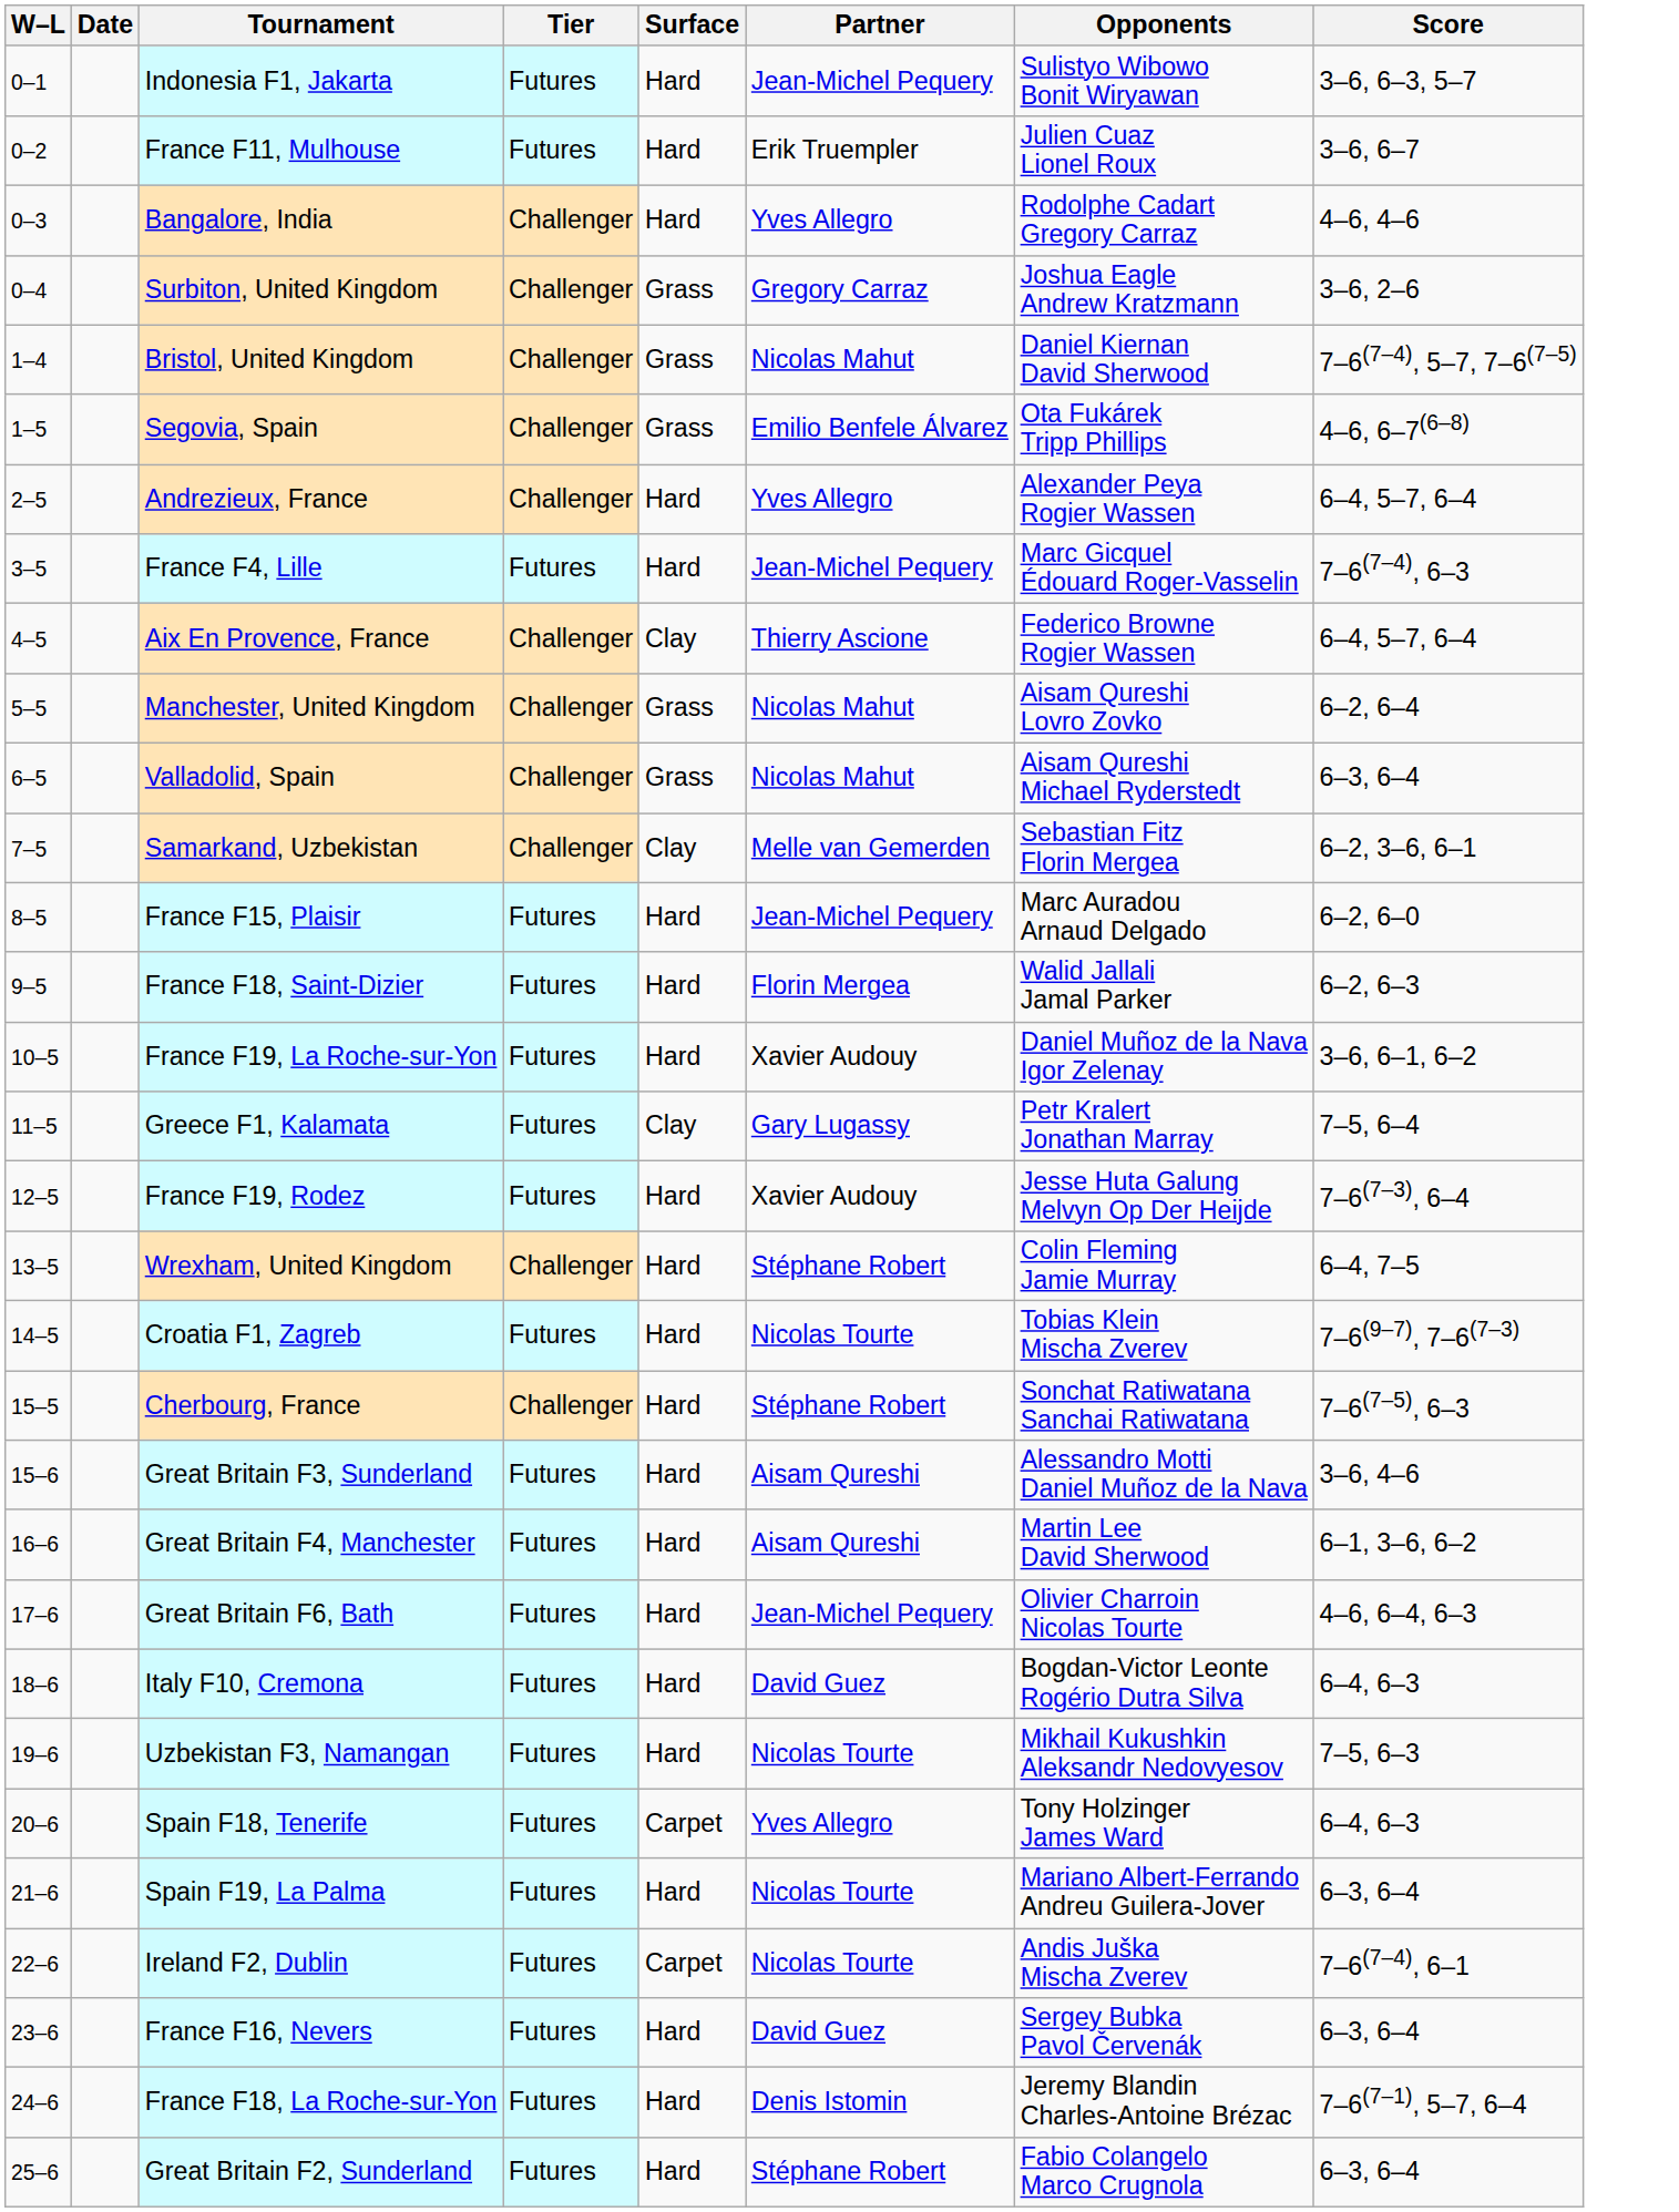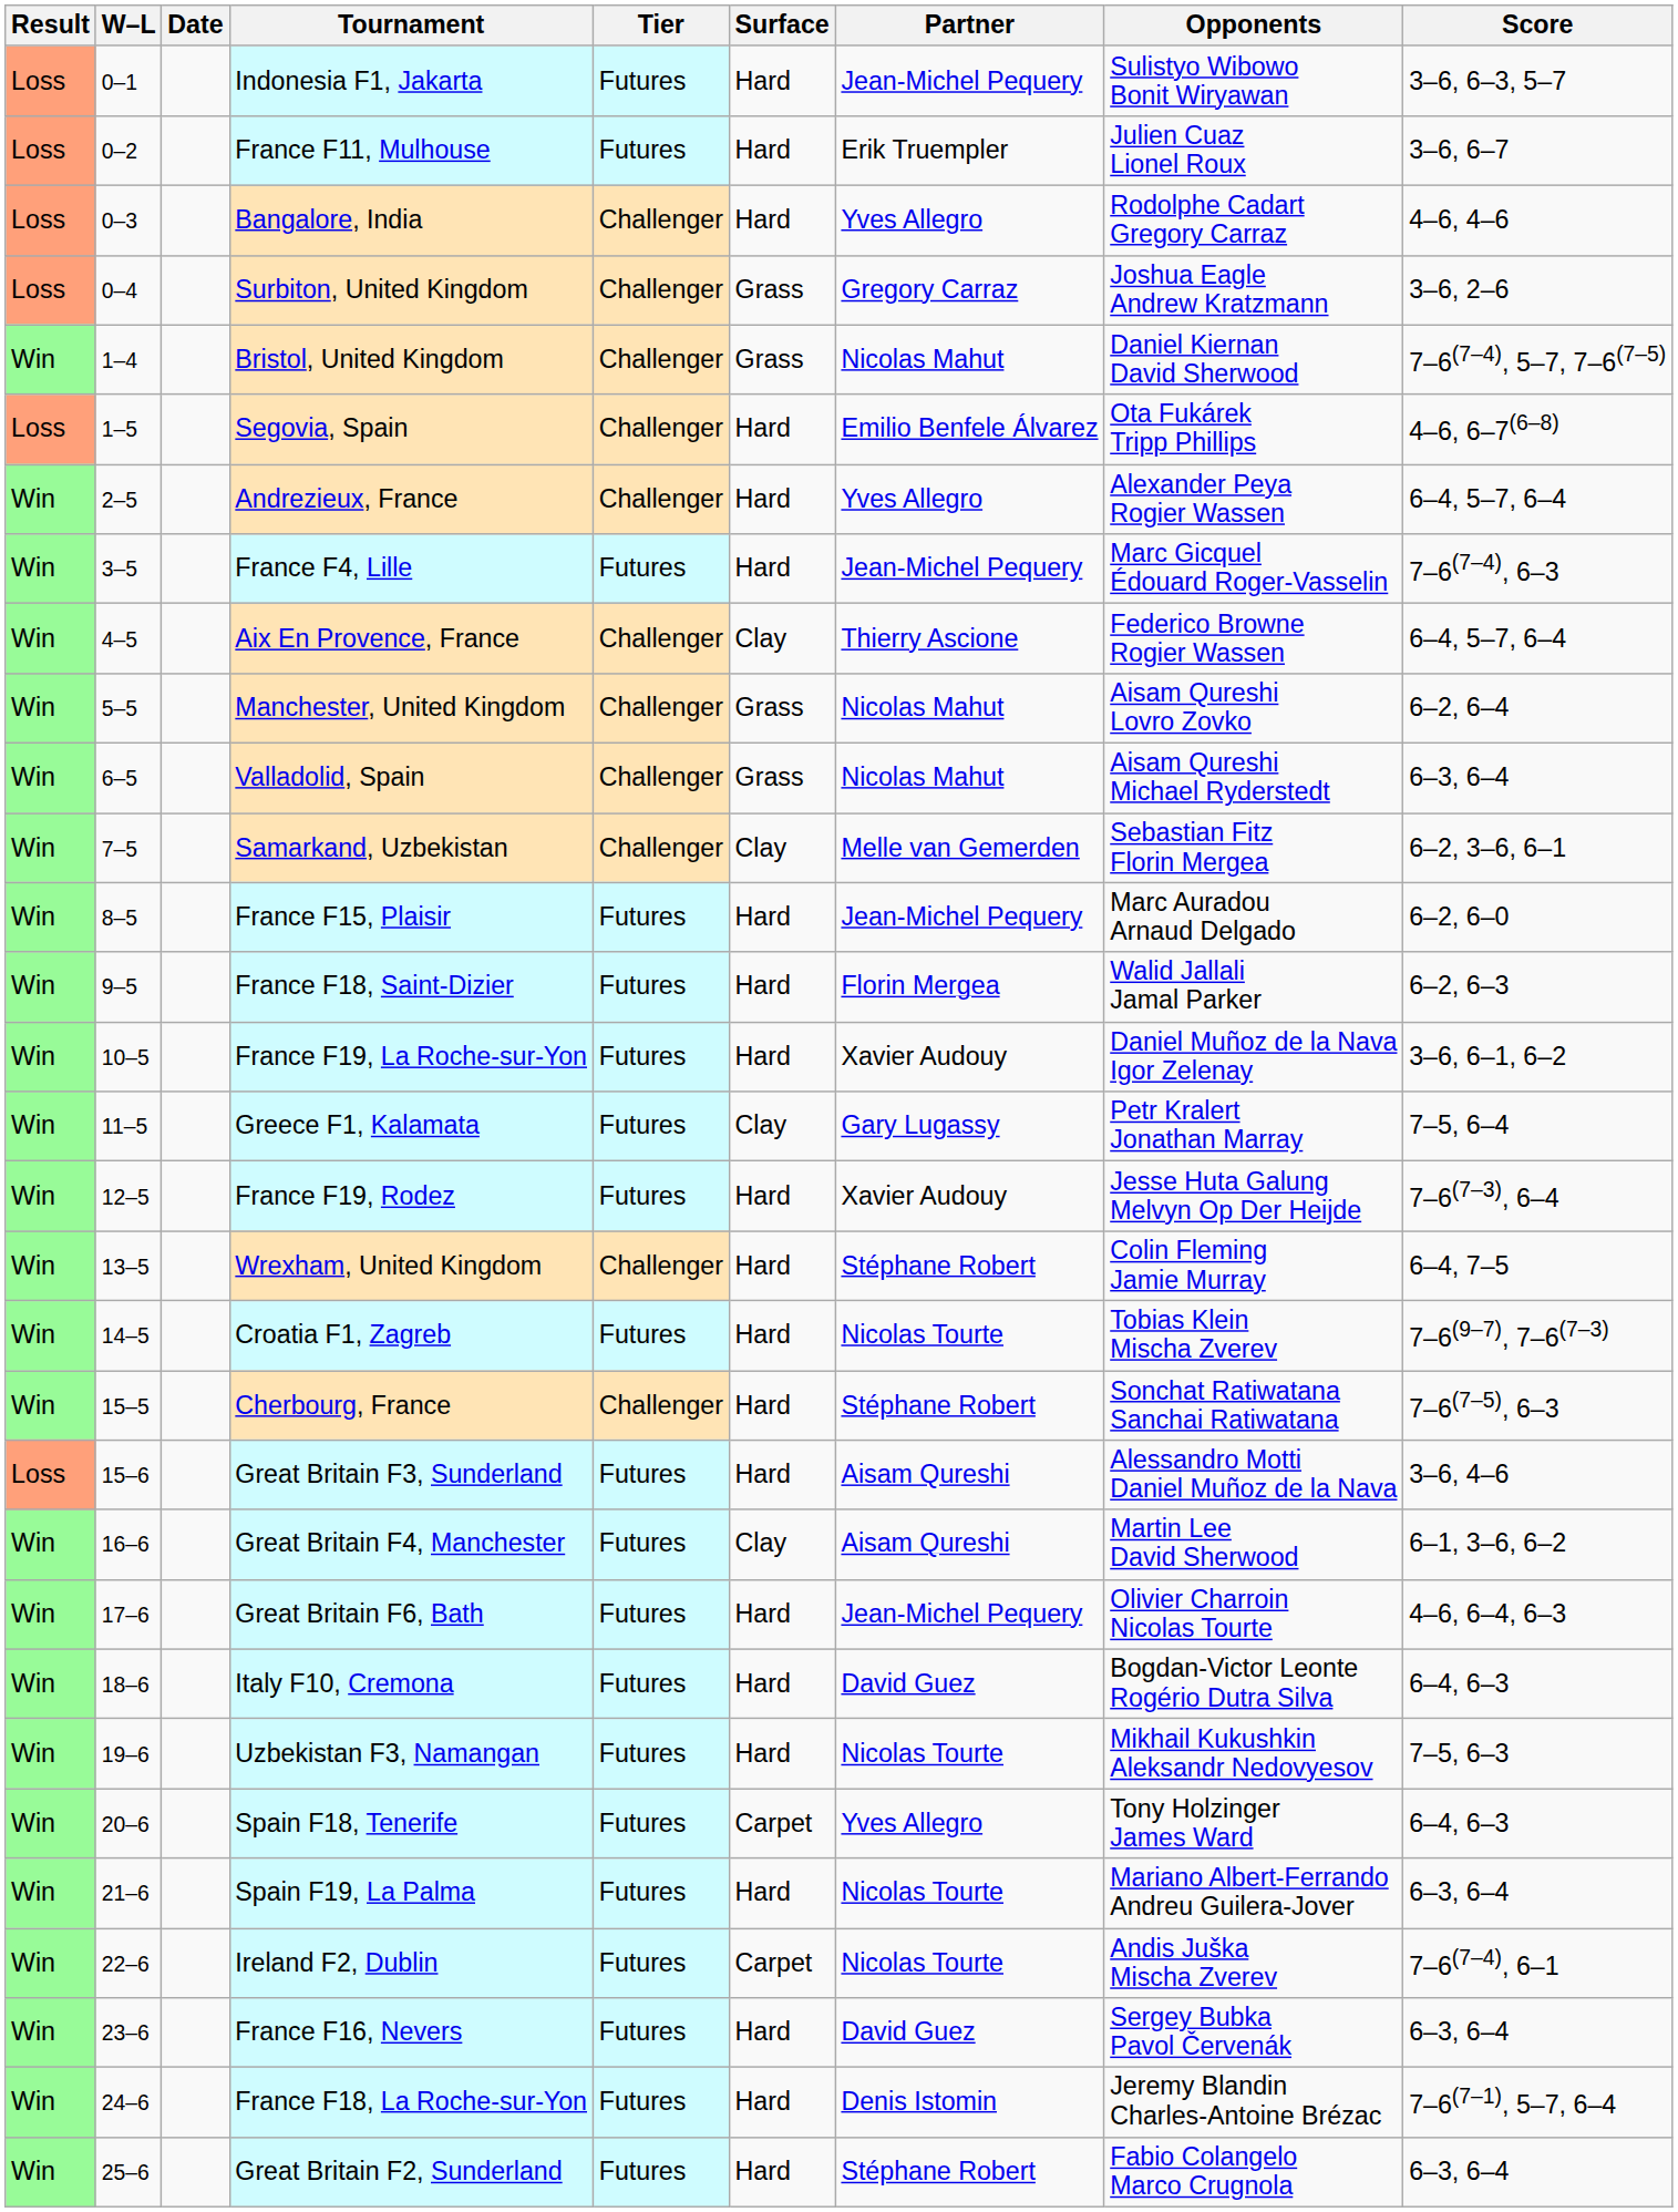 <table class="sortable wikitable">
 <tr>
+<th>Result</th>
 <th class="unsortable">W–L</th>
 <th>Date</th>
 <th>Tournament</th>
 <th>Tier</th>
 <th>Surface</th>
 <th>Partner</th>
 <th>Opponents</th>
 <th class="unsortable">Score</th>
 </tr>
 <tr>
+<td style="background:#ffa07a;">Loss</td>
 <td><small>0–1</small></td>
 <td></td>
 <td style="background:#cffcff;">Indonesia F1, <a href='#'>Jakarta</a></td>
 <td style="background:#cffcff;">Futures</td>
 <td>Hard</td>
 <td> <a href='#'>Jean-Michel Pequery</a></td>
 <td> <a href='#'>Sulistyo Wibowo</a> <br>  <a href='#'>Bonit Wiryawan</a></td>
 <td>3–6, 6–3, 5–7</td>
 </tr>
 <tr>
+<td style="background:#ffa07a;">Loss</td>
 <td><small>0–2</small></td>
 <td></td>
 <td style="background:#cffcff;">France F11, <a href='#'>Mulhouse</a></td>
 <td style="background:#cffcff;">Futures</td>
 <td>Hard</td>
 <td> Erik Truempler</td>
 <td> <a href='#'>Julien Cuaz</a> <br>  <a href='#'>Lionel Roux</a></td>
 <td>3–6, 6–7</td>
 </tr>
 <tr>
+<td style="background:#ffa07a;">Loss</td>
 <td><small>0–3</small></td>
 <td></td>
 <td style="background:moccasin;"><a href='#'>Bangalore</a>, India</td>
 <td style="background:moccasin;">Challenger</td>
 <td>Hard</td>
 <td> <a href='#'>Yves Allegro</a></td>
 <td> <a href='#'>Rodolphe Cadart</a> <br>  <a href='#'>Gregory Carraz</a></td>
 <td>4–6, 4–6</td>
 </tr>
 <tr>
+<td style="background:#ffa07a;">Loss</td>
 <td><small>0–4</small></td>
 <td></td>
 <td style="background:moccasin;"><a href='#'>Surbiton</a>, United Kingdom</td>
 <td style="background:moccasin;">Challenger</td>
 <td>Grass</td>
 <td> <a href='#'>Gregory Carraz</a></td>
 <td> <a href='#'>Joshua Eagle</a> <br>  <a href='#'>Andrew Kratzmann</a></td>
 <td>3–6, 2–6</td>
 </tr>
 <tr>
+<td style="background:#98fb98;">Win</td>
 <td><small>1–4</small></td>
 <td></td>
 <td style="background:moccasin;"><a href='#'>Bristol</a>, United Kingdom</td>
 <td style="background:moccasin;">Challenger</td>
 <td>Grass</td>
 <td> <a href='#'>Nicolas Mahut</a></td>
 <td> <a href='#'>Daniel Kiernan</a> <br>  <a href='#'>David Sherwood</a></td>
 <td>7–6<sup>(7–4)</sup>, 5–7, 7–6<sup>(7–5)</sup></td>
 </tr>
 <tr>
+<td style="background:#ffa07a;">Loss</td>
 <td><small>1–5</small></td>
 <td></td>
 <td style="background:moccasin;"><a href='#'>Segovia</a>, Spain</td>
 <td style="background:moccasin;">Challenger</td>
-<td>Grass</td>
+<td>Hard</td>
 <td> <a href='#'>Emilio Benfele Álvarez</a></td>
 <td> <a href='#'>Ota Fukárek</a> <br>  <a href='#'>Tripp Phillips</a></td>
 <td>4–6, 6–7<sup>(6–8)</sup></td>
 </tr>
 <tr>
+<td style="background:#98fb98;">Win</td>
 <td><small>2–5</small></td>
 <td></td>
 <td style="background:moccasin;"><a href='#'>Andrezieux</a>, France</td>
 <td style="background:moccasin;">Challenger</td>
 <td>Hard</td>
 <td> <a href='#'>Yves Allegro</a></td>
 <td> <a href='#'>Alexander Peya</a> <br>  <a href='#'>Rogier Wassen</a></td>
 <td>6–4, 5–7, 6–4</td>
 </tr>
 <tr>
+<td style="background:#98fb98;">Win</td>
 <td><small>3–5</small></td>
 <td></td>
 <td style="background:#cffcff;">France F4, <a href='#'>Lille</a></td>
 <td style="background:#cffcff;">Futures</td>
 <td>Hard</td>
 <td> <a href='#'>Jean-Michel Pequery</a></td>
 <td> <a href='#'>Marc Gicquel</a> <br>  <a href='#'>Édouard Roger-Vasselin</a></td>
 <td>7–6<sup>(7–4)</sup>, 6–3</td>
 </tr>
 <tr>
+<td style="background:#98fb98;">Win</td>
 <td><small>4–5</small></td>
 <td></td>
 <td style="background:moccasin;"><a href='#'>Aix En Provence</a>, France</td>
 <td style="background:moccasin;">Challenger</td>
 <td>Clay</td>
 <td> <a href='#'>Thierry Ascione</a></td>
 <td> <a href='#'>Federico Browne</a> <br>  <a href='#'>Rogier Wassen</a></td>
 <td>6–4, 5–7, 6–4</td>
 </tr>
 <tr>
+<td style="background:#98fb98;">Win</td>
 <td><small>5–5</small></td>
 <td></td>
 <td style="background:moccasin;"><a href='#'>Manchester</a>, United Kingdom</td>
 <td style="background:moccasin;">Challenger</td>
 <td>Grass</td>
 <td> <a href='#'>Nicolas Mahut</a></td>
 <td> <a href='#'>Aisam Qureshi</a> <br>  <a href='#'>Lovro Zovko</a></td>
 <td>6–2, 6–4</td>
 </tr>
 <tr>
+<td style="background:#98fb98;">Win</td>
 <td><small>6–5</small></td>
 <td></td>
 <td style="background:moccasin;"><a href='#'>Valladolid</a>, Spain</td>
 <td style="background:moccasin;">Challenger</td>
 <td>Grass</td>
 <td> <a href='#'>Nicolas Mahut</a></td>
 <td> <a href='#'>Aisam Qureshi</a> <br>  <a href='#'>Michael Ryderstedt</a></td>
 <td>6–3, 6–4</td>
 </tr>
 <tr>
+<td style="background:#98fb98;">Win</td>
 <td><small>7–5</small></td>
 <td></td>
 <td style="background:moccasin;"><a href='#'>Samarkand</a>, Uzbekistan</td>
 <td style="background:moccasin;">Challenger</td>
 <td>Clay</td>
 <td> <a href='#'>Melle van Gemerden</a></td>
 <td> <a href='#'>Sebastian Fitz</a> <br>  <a href='#'>Florin Mergea</a></td>
 <td>6–2, 3–6, 6–1</td>
 </tr>
 <tr>
+<td style="background:#98fb98;">Win</td>
 <td><small>8–5</small></td>
 <td></td>
 <td style="background:#cffcff;">France F15, <a href='#'>Plaisir</a></td>
 <td style="background:#cffcff;">Futures</td>
 <td>Hard</td>
 <td> <a href='#'>Jean-Michel Pequery</a></td>
 <td> Marc Auradou <br>  Arnaud Delgado</td>
 <td>6–2, 6–0</td>
 </tr>
 <tr>
+<td style="background:#98fb98;">Win</td>
 <td><small>9–5</small></td>
 <td></td>
 <td style="background:#cffcff;">France F18, <a href='#'>Saint-Dizier</a></td>
 <td style="background:#cffcff;">Futures</td>
 <td>Hard</td>
 <td> <a href='#'>Florin Mergea</a></td>
 <td> <a href='#'>Walid Jallali</a> <br>  Jamal Parker</td>
 <td>6–2, 6–3</td>
 </tr>
 <tr>
+<td style="background:#98fb98;">Win</td>
 <td><small>10–5</small></td>
 <td></td>
 <td style="background:#cffcff;">France F19, <a href='#'>La Roche-sur-Yon</a></td>
 <td style="background:#cffcff;">Futures</td>
 <td>Hard</td>
 <td> Xavier Audouy</td>
 <td> <a href='#'>Daniel Muñoz de la Nava</a> <br>  <a href='#'>Igor Zelenay</a></td>
 <td>3–6, 6–1, 6–2</td>
 </tr>
 <tr>
+<td style="background:#98fb98;">Win</td>
 <td><small>11–5</small></td>
 <td></td>
 <td style="background:#cffcff;">Greece F1, <a href='#'>Kalamata</a></td>
 <td style="background:#cffcff;">Futures</td>
 <td>Clay</td>
 <td> <a href='#'>Gary Lugassy</a></td>
 <td> <a href='#'>Petr Kralert</a> <br>  <a href='#'>Jonathan Marray</a></td>
 <td>7–5, 6–4</td>
 </tr>
 <tr>
+<td style="background:#98fb98;">Win</td>
 <td><small>12–5</small></td>
 <td></td>
 <td style="background:#cffcff;">France F19, <a href='#'>Rodez</a></td>
 <td style="background:#cffcff;">Futures</td>
 <td>Hard</td>
 <td> Xavier Audouy</td>
 <td> <a href='#'>Jesse Huta Galung</a> <br>  <a href='#'>Melvyn Op Der Heijde</a></td>
 <td>7–6<sup>(7–3)</sup>, 6–4</td>
 </tr>
 <tr>
+<td style="background:#98fb98;">Win</td>
 <td><small>13–5</small></td>
 <td></td>
 <td style="background:moccasin;"><a href='#'>Wrexham</a>, United Kingdom</td>
 <td style="background:moccasin;">Challenger</td>
 <td>Hard</td>
 <td> <a href='#'>Stéphane Robert</a></td>
 <td> <a href='#'>Colin Fleming</a> <br>  <a href='#'>Jamie Murray</a></td>
 <td>6–4, 7–5</td>
 </tr>
 <tr>
+<td style="background:#98fb98;">Win</td>
 <td><small>14–5</small></td>
 <td></td>
 <td style="background:#cffcff;">Croatia F1, <a href='#'>Zagreb</a></td>
 <td style="background:#cffcff;">Futures</td>
 <td>Hard</td>
 <td> <a href='#'>Nicolas Tourte</a></td>
 <td> <a href='#'>Tobias Klein</a> <br>  <a href='#'>Mischa Zverev</a></td>
 <td>7–6<sup>(9–7)</sup>, 7–6<sup>(7–3)</sup></td>
 </tr>
 <tr>
+<td style="background:#98fb98;">Win</td>
 <td><small>15–5</small></td>
 <td></td>
 <td style="background:moccasin;"><a href='#'>Cherbourg</a>, France</td>
 <td style="background:moccasin;">Challenger</td>
 <td>Hard</td>
 <td> <a href='#'>Stéphane Robert</a></td>
 <td> <a href='#'>Sonchat Ratiwatana</a> <br>  <a href='#'>Sanchai Ratiwatana</a></td>
 <td>7–6<sup>(7–5)</sup>, 6–3</td>
 </tr>
 <tr>
+<td style="background:#ffa07a;">Loss</td>
 <td><small>15–6</small></td>
 <td></td>
 <td style="background:#cffcff;">Great Britain F3, <a href='#'>Sunderland</a></td>
 <td style="background:#cffcff;">Futures</td>
 <td>Hard</td>
 <td> <a href='#'>Aisam Qureshi</a></td>
 <td> <a href='#'>Alessandro Motti</a> <br>  <a href='#'>Daniel Muñoz de la Nava</a></td>
 <td>3–6, 4–6</td>
 </tr>
 <tr>
+<td style="background:#98fb98;">Win</td>
 <td><small>16–6</small></td>
 <td></td>
 <td style="background:#cffcff;">Great Britain F4, <a href='#'>Manchester</a></td>
 <td style="background:#cffcff;">Futures</td>
-<td>Hard</td>
+<td>Clay</td>
 <td> <a href='#'>Aisam Qureshi</a></td>
 <td> <a href='#'>Martin Lee</a> <br>  <a href='#'>David Sherwood</a></td>
 <td>6–1, 3–6, 6–2</td>
 </tr>
 <tr>
+<td style="background:#98fb98;">Win</td>
 <td><small>17–6</small></td>
 <td></td>
 <td style="background:#cffcff;">Great Britain F6, <a href='#'>Bath</a></td>
 <td style="background:#cffcff;">Futures</td>
 <td>Hard</td>
 <td> <a href='#'>Jean-Michel Pequery</a></td>
 <td> <a href='#'>Olivier Charroin</a> <br>  <a href='#'>Nicolas Tourte</a></td>
 <td>4–6, 6–4, 6–3</td>
 </tr>
 <tr>
+<td style="background:#98fb98;">Win</td>
 <td><small>18–6</small></td>
 <td></td>
 <td style="background:#cffcff;">Italy F10, <a href='#'>Cremona</a></td>
 <td style="background:#cffcff;">Futures</td>
 <td>Hard</td>
 <td> <a href='#'>David Guez</a></td>
 <td> Bogdan-Victor Leonte <br>  <a href='#'>Rogério Dutra Silva</a></td>
 <td>6–4, 6–3</td>
 </tr>
 <tr>
+<td style="background:#98fb98;">Win</td>
 <td><small>19–6</small></td>
 <td></td>
 <td style="background:#cffcff;">Uzbekistan F3, <a href='#'>Namangan</a></td>
 <td style="background:#cffcff;">Futures</td>
 <td>Hard</td>
 <td> <a href='#'>Nicolas Tourte</a></td>
 <td> <a href='#'>Mikhail Kukushkin</a> <br>  <a href='#'>Aleksandr Nedovyesov</a></td>
 <td>7–5, 6–3</td>
 </tr>
 <tr>
+<td style="background:#98fb98;">Win</td>
 <td><small>20–6</small></td>
 <td></td>
 <td style="background:#cffcff;">Spain F18, <a href='#'>Tenerife</a></td>
 <td style="background:#cffcff;">Futures</td>
 <td>Carpet</td>
 <td> <a href='#'>Yves Allegro</a></td>
 <td> Tony Holzinger <br>  <a href='#'>James Ward</a></td>
 <td>6–4, 6–3</td>
 </tr>
 <tr>
+<td style="background:#98fb98;">Win</td>
 <td><small>21–6</small></td>
 <td></td>
 <td style="background:#cffcff;">Spain F19, <a href='#'>La Palma</a></td>
 <td style="background:#cffcff;">Futures</td>
 <td>Hard</td>
 <td> <a href='#'>Nicolas Tourte</a></td>
 <td> <a href='#'>Mariano Albert-Ferrando</a> <br>  Andreu Guilera-Jover</td>
 <td>6–3, 6–4</td>
 </tr>
 <tr>
+<td style="background:#98fb98;">Win</td>
 <td><small>22–6</small></td>
 <td></td>
 <td style="background:#cffcff;">Ireland F2, <a href='#'>Dublin</a></td>
 <td style="background:#cffcff;">Futures</td>
 <td>Carpet</td>
 <td> <a href='#'>Nicolas Tourte</a></td>
 <td> <a href='#'>Andis Juška</a> <br>  <a href='#'>Mischa Zverev</a></td>
 <td>7–6<sup>(7–4)</sup>, 6–1</td>
 </tr>
 <tr>
+<td style="background:#98fb98;">Win</td>
 <td><small>23–6</small></td>
 <td></td>
 <td style="background:#cffcff;">France F16, <a href='#'>Nevers</a></td>
 <td style="background:#cffcff;">Futures</td>
 <td>Hard</td>
 <td> <a href='#'>David Guez</a></td>
 <td> <a href='#'>Sergey Bubka</a> <br>  <a href='#'>Pavol Červenák</a></td>
 <td>6–3, 6–4</td>
 </tr>
 <tr>
+<td style="background:#98fb98;">Win</td>
 <td><small>24–6</small></td>
 <td></td>
 <td style="background:#cffcff;">France F18, <a href='#'>La Roche-sur-Yon</a></td>
 <td style="background:#cffcff;">Futures</td>
 <td>Hard</td>
 <td> <a href='#'>Denis Istomin</a></td>
 <td> Jeremy Blandin <br>  Charles-Antoine Brézac</td>
 <td>7–6<sup>(7–1)</sup>, 5–7, 6–4</td>
 </tr>
 <tr>
+<td style="background:#98fb98;">Win</td>
 <td><small>25–6</small></td>
 <td></td>
 <td style="background:#cffcff;">Great Britain F2, <a href='#'>Sunderland</a></td>
 <td style="background:#cffcff;">Futures</td>
 <td>Hard</td>
 <td> <a href='#'>Stéphane Robert</a></td>
 <td> <a href='#'>Fabio Colangelo</a> <br>  <a href='#'>Marco Crugnola</a></td>
 <td>6–3, 6–4</td>
 </tr>
 </table>
